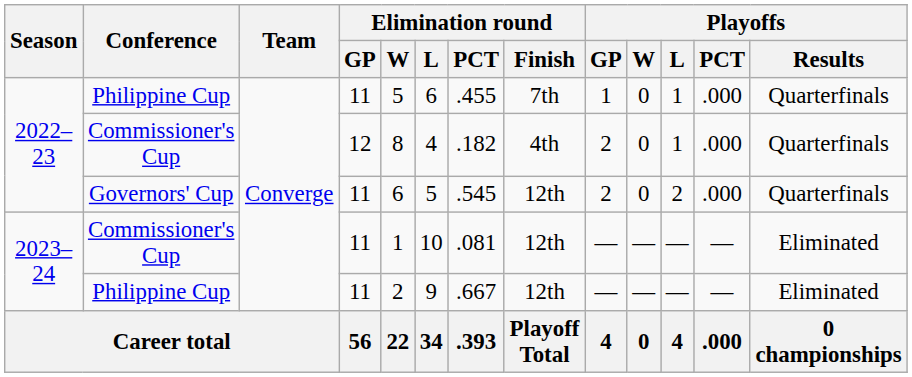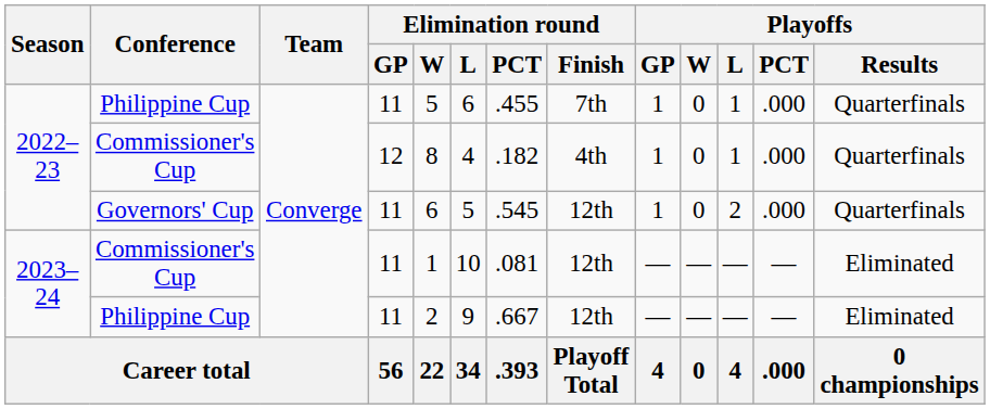 <table class="wikitable" style="text-align:center">
 <tr>
 <th rowspan="2">Season</th>
 <th rowspan="2">Conference</th>
 <th rowspan="2">Team</th>
 <th colspan="5">Elimination round</th>
 <th colspan="5">Playoffs</th>
 </tr>
 <tr>
 <th>GP</th>
 <th>W</th>
 <th>L</th>
 <th>PCT</th>
 <th>Finish</th>
 <th>GP</th>
 <th>W</th>
 <th>L</th>
 <th>PCT</th>
 <th>Results</th>
 </tr>
 <tr>
 <td rowspan="3"><a href='#'>2022–23</a></td>
 <td><a href='#'>Philippine Cup</a></td>
 <td rowspan="5"><a href='#'>Converge</a></td>
 <td>11</td>
 <td>5</td>
 <td>6</td>
 <td>.455</td>
 <td>7th</td>
 <td>1</td>
 <td>0</td>
 <td>1</td>
 <td>.000</td>
 <td>Quarterfinals</td>
 </tr>
 <tr>
 <td><a href='#'>Commissioner's Cup</a></td>
 <td>12</td>
 <td>8</td>
 <td>4</td>
 <td>.182</td>
 <td>4th</td>
-<td>2</td>
+<td>1</td>
 <td>0</td>
 <td>1</td>
 <td>.000</td>
 <td>Quarterfinals</td>
 </tr>
 <tr>
 <td><a href='#'>Governors' Cup</a></td>
 <td>11</td>
 <td>6</td>
 <td>5</td>
 <td>.545</td>
 <td>12th</td>
-<td>2</td>
+<td>1</td>
 <td>0</td>
 <td>2</td>
 <td>.000</td>
 <td>Quarterfinals</td>
 </tr>
 <tr>
 <td rowspan="2"><a href='#'>2023–24</a></td>
 <td><a href='#'>Commissioner's Cup</a></td>
 <td>11</td>
 <td>1</td>
 <td>10</td>
 <td>.081</td>
 <td>12th</td>
 <td>—</td>
 <td>—</td>
 <td>—</td>
 <td>—</td>
 <td>Eliminated</td>
 </tr>
 <tr>
 <td><a href='#'>Philippine Cup</a></td>
 <td>11</td>
 <td>2</td>
 <td>9</td>
 <td>.667</td>
 <td>12th</td>
 <td>—</td>
 <td>—</td>
 <td>—</td>
 <td>—</td>
 <td>Eliminated</td>
 </tr>
 <tr>
 <th colspan="3"><strong>Career total</strong></th>
 <th>56</th>
 <th>22</th>
 <th>34</th>
 <th>.393</th>
 <th>Playoff Total</th>
 <th>4</th>
 <th>0</th>
 <th>4</th>
 <th>.000</th>
 <th>0 championships</th>
 </tr>
 </table>
